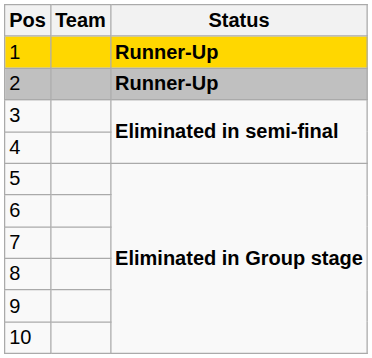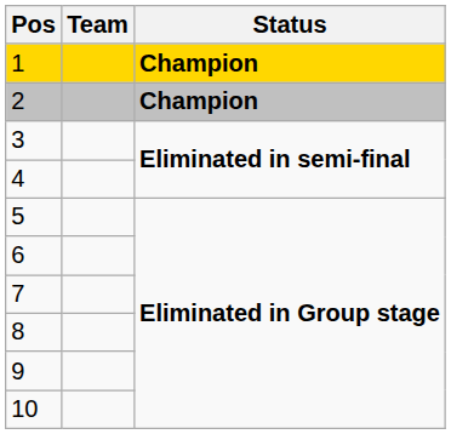 <table class="wikitable">
 <tr>
 <th>Pos</th>
 <th>Team</th>
 <th>Status</th>
 </tr>
 <tr style="background:gold;">
 <td>1</td>
 <td style="text-align:left;"></td>
-<td><strong>Runner-Up</strong></td>
+<td><strong>Champion</strong></td>
 </tr>
 <tr style="background:silver;">
 <td>2</td>
 <td style="text-align:left;"></td>
-<td><strong>Runner-Up</strong></td>
+<td><strong>Champion</strong></td>
 </tr>
 <tr>
 <td>3</td>
 <td style="text-align:left;"></td>
 <td rowspan="2"><strong>Eliminated in semi-final</strong></td>
 </tr>
 <tr>
 <td>4</td>
 <td style="text-align:left;"></td>
 </tr>
 <tr>
 <td>5</td>
 <td style="text-align:left;"></td>
 <td rowspan="6"><strong>Eliminated in Group stage</strong></td>
 </tr>
 <tr>
 <td>6</td>
 <td style="text-align:left;"></td>
 </tr>
 <tr>
 <td>7</td>
 <td style="text-align:left;"></td>
 </tr>
 <tr>
 <td>8</td>
 <td style="text-align:left;"></td>
 </tr>
 <tr>
 <td>9</td>
 <td style="text-align:left;"></td>
 </tr>
 <tr>
 <td>10</td>
 <td style="text-align:left;"></td>
 </tr>
 </table>
